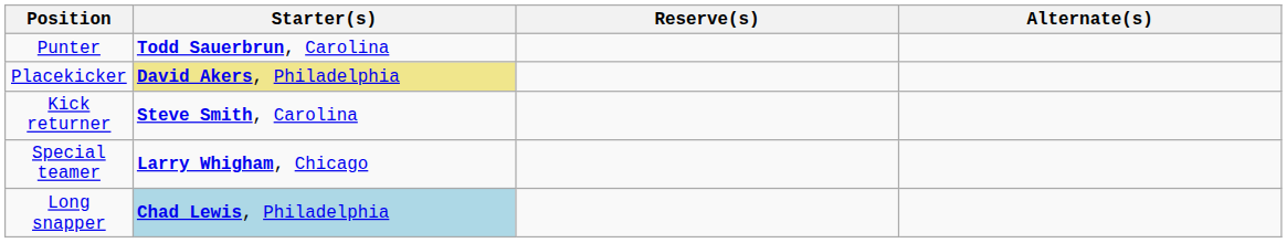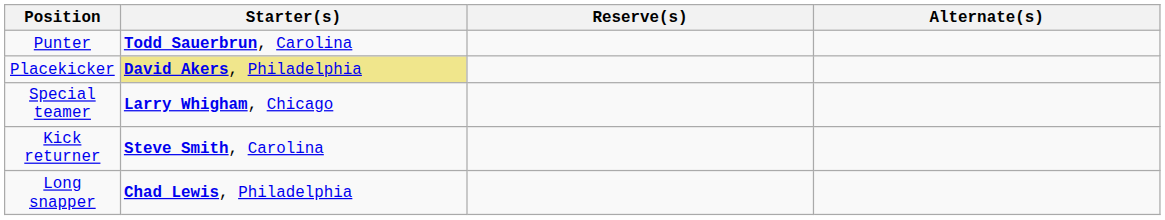 <table class="wikitable" style="width:75%;">
 <tr>
 <th style="width:10%;">Position</th>
 <th style="width:30%;">Starter(s)</th>
 <th style="width:30%;">Reserve(s)</th>
 <th style="width:30%;">Alternate(s)</th>
 </tr>
 <tr>
 <td align=center><a href='#'>Punter</a></td>
 <td> <strong><a href='#'>Todd Sauerbrun</a></strong>, <a href='#'>Carolina</a></td>
 <td></td>
 <td></td>
 </tr>
 <tr>
 <td align=center><a href='#'>Placekicker</a></td>
 <td style="background: khaki;"> <strong><a href='#'>David Akers</a></strong>, <a href='#'>Philadelphia</a></td>
 <td></td>
 <td></td>
 </tr>
 <tr>
+<td align=center><a href='#'>Special teamer</a></td>
+<td> <strong><a href='#'>Larry Whigham</a></strong>, <a href='#'>Chicago</a></td>
+<td></td>
+<td></td>
+</tr>
+<tr>
 <td align=center><a href='#'>Kick returner</a></td>
 <td> <strong><a href='#'>Steve Smith</a></strong>, <a href='#'>Carolina</a></td>
 <td></td>
 <td></td>
 </tr>
 <tr>
-<td align=center><a href='#'>Special teamer</a></td>
-<td> <strong><a href='#'>Larry Whigham</a></strong>, <a href='#'>Chicago</a></td>
-<td></td>
-<td></td>
-</tr>
-<tr>
 <td align=center><a href='#'>Long snapper</a></td>
-<td style="background: lightblue;"> <strong><a href='#'>Chad Lewis</a></strong>, <a href='#'>Philadelphia</a></td>
+<td> <strong><a href='#'>Chad Lewis</a></strong>, <a href='#'>Philadelphia</a></td>
 <td></td>
 <td></td>
 </tr>
 </table>
